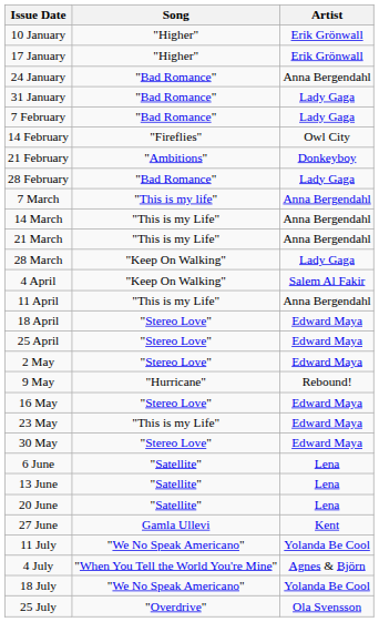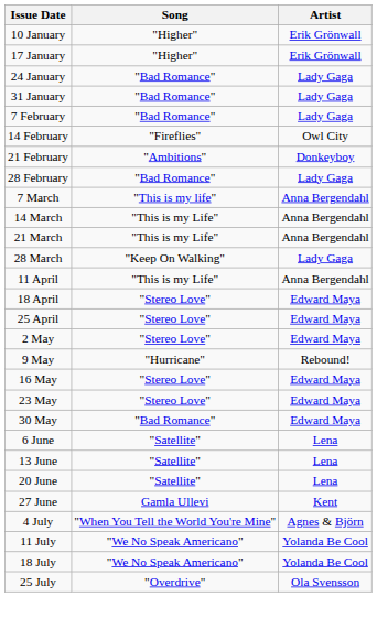 <table class="wikitable" style="font-size:97%; text-align:center;">
 <tr>
 <th>Issue Date</th>
 <th>Song</th>
 <th>Artist</th>
 </tr>
 <tr>
 <td>10 January</td>
 <td>"Higher"</td>
 <td><a href='#'>Erik Grönwall</a></td>
 </tr>
 <tr>
 <td>17 January</td>
 <td>"Higher"</td>
 <td><a href='#'>Erik Grönwall</a></td>
 </tr>
 <tr>
 <td>24 January</td>
 <td>"<a href='#'>Bad Romance</a>"</td>
-<td>Anna Bergendahl</td>
+<td><a href='#'>Lady Gaga</a></td>
 </tr>
 <tr>
 <td>31 January</td>
 <td>"<a href='#'>Bad Romance</a>"</td>
 <td><a href='#'>Lady Gaga</a></td>
 </tr>
 <tr>
 <td>7 February</td>
 <td>"<a href='#'>Bad Romance</a>"</td>
 <td><a href='#'>Lady Gaga</a></td>
 </tr>
 <tr>
 <td>14 February</td>
 <td>"Fireflies"</td>
 <td>Owl City</td>
 </tr>
 <tr>
 <td>21 February</td>
 <td>"<a href='#'>Ambitions</a>"</td>
 <td><a href='#'>Donkeyboy</a></td>
 </tr>
 <tr>
 <td>28 February</td>
 <td>"<a href='#'>Bad Romance</a>"</td>
 <td><a href='#'>Lady Gaga</a></td>
 </tr>
 <tr>
 <td>7 March</td>
 <td>"<a href='#'>This is my life</a>"</td>
 <td><a href='#'>Anna Bergendahl</a></td>
 </tr>
 <tr>
 <td>14 March</td>
 <td>"This is my Life"</td>
 <td>Anna Bergendahl</td>
 </tr>
 <tr>
 <td>21 March</td>
 <td>"This is my Life"</td>
 <td>Anna Bergendahl</td>
 </tr>
 <tr>
 <td>28 March</td>
 <td>"Keep On Walking"</td>
 <td><a href='#'>Lady Gaga</a></td>
 </tr>
 <tr>
-<td>4 April</td>
-<td>"Keep On Walking"</td>
-<td><a href='#'>Salem Al Fakir</a></td>
-</tr>
-<tr>
 <td>11 April</td>
 <td>"This is my Life"</td>
 <td>Anna Bergendahl</td>
 </tr>
 <tr>
 <td>18 April</td>
 <td>"<a href='#'>Stereo Love</a>"</td>
 <td><a href='#'>Edward Maya</a></td>
 </tr>
 <tr>
 <td>25 April</td>
 <td>"<a href='#'>Stereo Love</a>"</td>
 <td><a href='#'>Edward Maya</a></td>
 </tr>
 <tr>
 <td>2 May</td>
 <td>"<a href='#'>Stereo Love</a>"</td>
 <td><a href='#'>Edward Maya</a></td>
 </tr>
 <tr>
 <td>9 May</td>
 <td>"Hurricane"</td>
 <td>Rebound!</td>
 </tr>
 <tr>
 <td>16 May</td>
 <td>"<a href='#'>Stereo Love</a>"</td>
 <td><a href='#'>Edward Maya</a></td>
 </tr>
 <tr>
 <td>23 May</td>
-<td>"This is my Life"</td>
+<td>"<a href='#'>Stereo Love</a>"</td>
 <td><a href='#'>Edward Maya</a></td>
 </tr>
 <tr>
 <td>30 May</td>
-<td>"<a href='#'>Stereo Love</a>"</td>
+<td>"<a href='#'>Bad Romance</a>"</td>
 <td><a href='#'>Edward Maya</a></td>
 </tr>
 <tr>
 <td>6 June</td>
 <td>"<a href='#'>Satellite</a>"</td>
 <td><a href='#'>Lena</a></td>
 </tr>
 <tr>
 <td>13 June</td>
 <td>"<a href='#'>Satellite</a>"</td>
 <td><a href='#'>Lena</a></td>
 </tr>
 <tr>
 <td>20 June</td>
 <td>"<a href='#'>Satellite</a>"</td>
 <td><a href='#'>Lena</a></td>
 </tr>
 <tr>
 <td>27 June</td>
 <td><a href='#'>Gamla Ullevi</a></td>
 <td><a href='#'>Kent</a></td>
 </tr>
 <tr>
+<td>4 July</td>
+<td>"<a href='#'>When You Tell the World You're Mine</a>"</td>
+<td><a href='#'>Agnes</a> & <a href='#'>Björn</a></td>
+</tr>
+<tr>
 <td>11 July</td>
 <td>"<a href='#'>We No Speak Americano</a>"</td>
 <td><a href='#'>Yolanda Be Cool</a></td>
-</tr>
-<tr>
-<td>4 July</td>
-<td>"<a href='#'>When You Tell the World You're Mine</a>"</td>
-<td><a href='#'>Agnes</a> & <a href='#'>Björn</a></td>
 </tr>
 <tr>
 <td>18 July</td>
 <td>"<a href='#'>We No Speak Americano</a>"</td>
 <td><a href='#'>Yolanda Be Cool</a></td>
 </tr>
 <tr>
 <td>25 July</td>
 <td>"<a href='#'>Overdrive</a>"</td>
 <td><a href='#'>Ola Svensson</a></td>
 </tr>
 </table>
